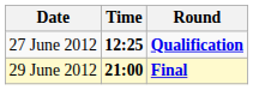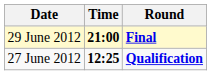 <table class="wikitable">
 <tr>
 <th>Date</th>
 <th>Time</th>
 <th>Round</th>
 </tr>
+<tr style=background:lemonchiffon>
+<td>29 June 2012</td>
+<td><strong>21:00</strong></td>
+<td><strong><a href='#'>Final</a></strong></td>
+</tr>
 <tr>
 <td>27 June 2012</td>
 <td><strong>12:25</strong></td>
 <td><strong><a href='#'>Qualification</a></strong></td>
 </tr>
-<tr style=background:lemonchiffon>
-<td>29 June 2012</td>
-<td><strong>21:00</strong></td>
-<td><strong><a href='#'>Final</a></strong></td>
-</tr>
 </table>
